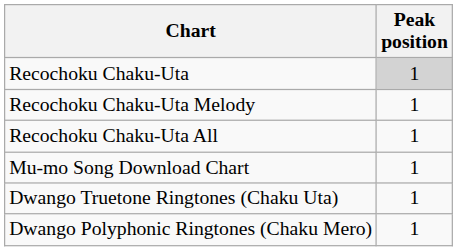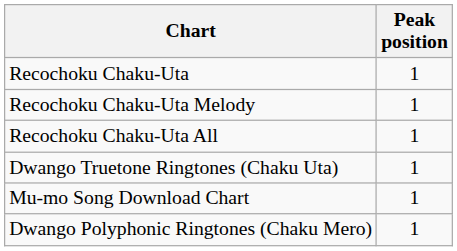 <table class="wikitable">
 <tr>
 <th>Chart</th>
 <th>Peak<br>position</th>
 </tr>
 <tr>
 <td>Recochoku Chaku-Uta</td>
-<td align="center" style="background: lightgrey;">1</td>
+<td align="center">1</td>
 </tr>
 <tr>
 <td>Recochoku Chaku-Uta Melody</td>
 <td align="center">1</td>
 </tr>
 <tr>
 <td>Recochoku Chaku-Uta All</td>
 <td align="center">1</td>
 </tr>
 <tr>
-<td>Mu-mo Song Download Chart</td>
+<td>Dwango Truetone Ringtones (Chaku Uta)</td>
 <td align="center">1</td>
 </tr>
 <tr>
-<td>Dwango Truetone Ringtones (Chaku Uta)</td>
+<td>Mu-mo Song Download Chart</td>
 <td align="center">1</td>
 </tr>
 <tr>
 <td>Dwango Polyphonic Ringtones (Chaku Mero)</td>
 <td align="center">1</td>
 </tr>
 </table>
